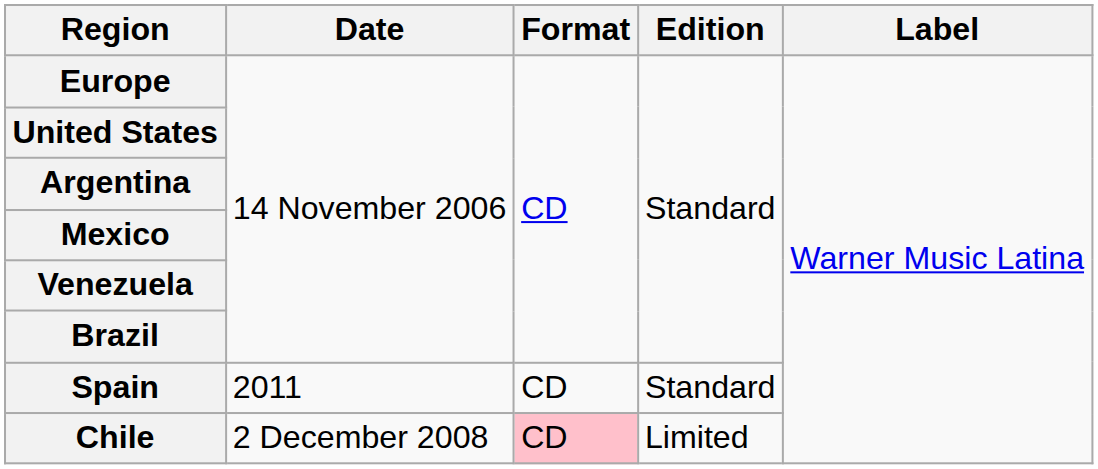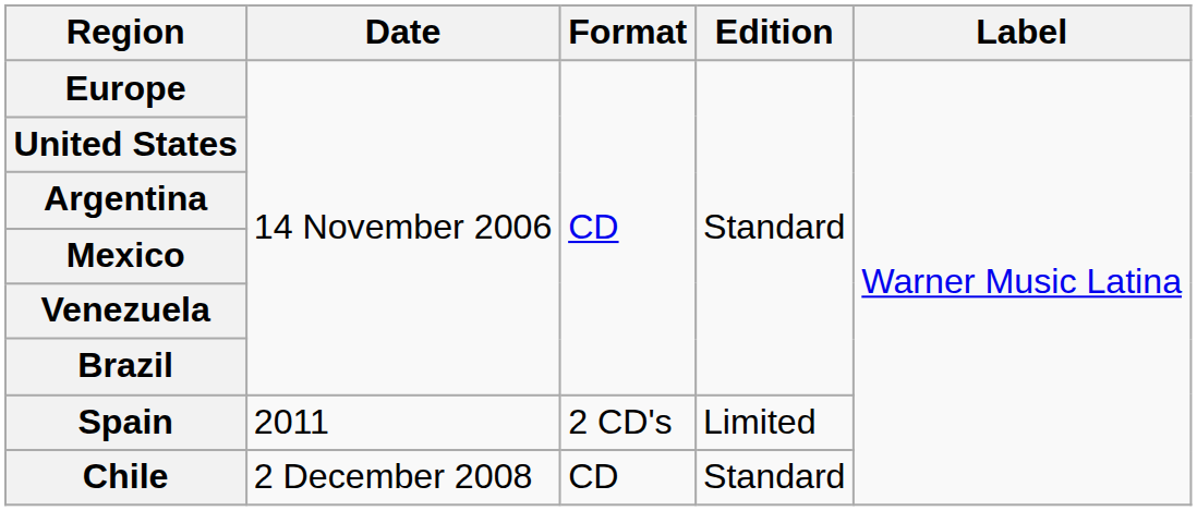 <table class="wikitable plainrowheaders">
 <tr>
 <th scope="col">Region</th>
 <th scope="col">Date</th>
 <th scope="col">Format</th>
 <th scope="col">Edition</th>
 <th scope="col">Label</th>
 </tr>
 <tr>
 <th scope="row">Europe</th>
 <td rowspan="6">14 November 2006</td>
 <td rowspan="6"><a href='#'>CD</a></td>
 <td rowspan="6">Standard</td>
 <td rowspan="9"><a href='#'>Warner Music Latina</a></td>
 </tr>
 <tr>
 <th scope="row">United States</th>
 </tr>
 <tr>
 <th scope="row">Argentina</th>
 </tr>
 <tr>
 <th scope="row">Mexico</th>
 </tr>
 <tr>
 <th scope="row">Venezuela</th>
 </tr>
 <tr>
 <th scope="row">Brazil</th>
 </tr>
 <tr>
 <th scope="row">Spain</th>
 <td>2011</td>
-<td>CD</td>
-<td>Standard</td>
+<td>2 CD's</td>
+<td>Limited</td>
 </tr>
 <tr>
 <th scope="row">Chile</th>
 <td>2 December 2008</td>
-<td style="background: pink;">CD</td>
-<td>Limited</td>
+<td>CD</td>
+<td>Standard</td>
 </tr>
 </table>
